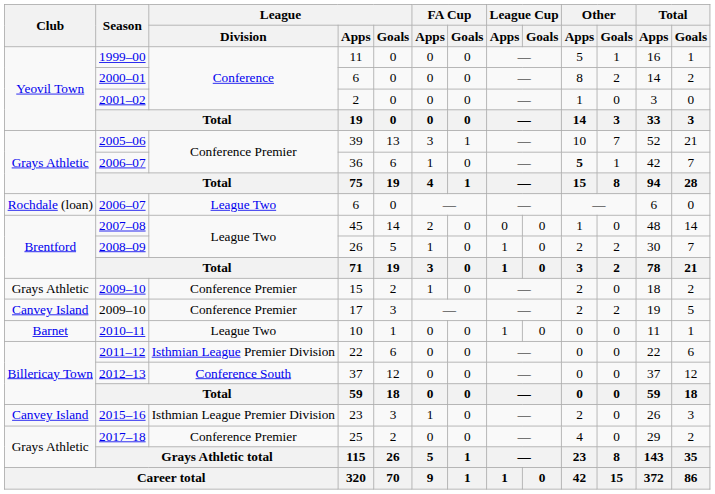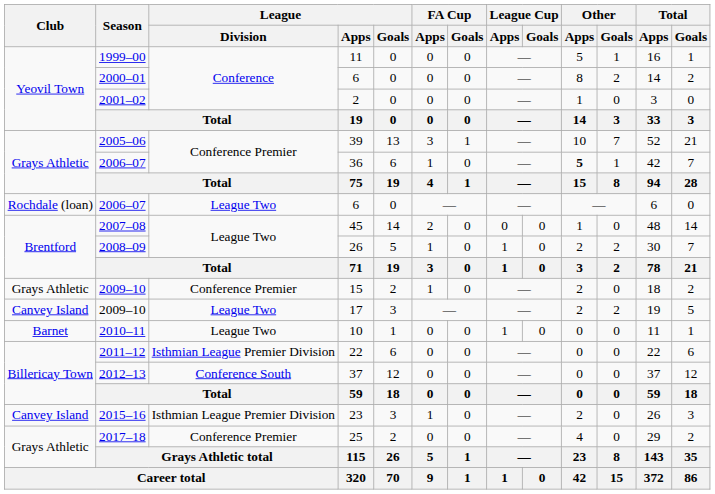 <table class="wikitable" style="text-align: center">
 <tr>
 <th rowspan="2">Club</th>
 <th rowspan="2">Season</th>
 <th colspan="3">League</th>
 <th colspan="2">FA Cup</th>
 <th colspan="2">League Cup</th>
 <th colspan="2">Other</th>
 <th colspan="2">Total</th>
 </tr>
 <tr>
 <th>Division</th>
 <th>Apps</th>
 <th>Goals</th>
 <th>Apps</th>
 <th>Goals</th>
 <th>Apps</th>
 <th>Goals</th>
 <th>Apps</th>
 <th>Goals</th>
 <th>Apps</th>
 <th>Goals</th>
 </tr>
 <tr>
 <td rowspan="4"><a href='#'>Yeovil Town</a></td>
 <td><a href='#'>1999–00</a></td>
 <td rowspan="3"><a href='#'>Conference</a></td>
 <td>11</td>
 <td>0</td>
 <td>0</td>
 <td>0</td>
 <td colspan="2">―</td>
 <td>5</td>
 <td>1</td>
 <td>16</td>
 <td>1</td>
 </tr>
 <tr>
 <td><a href='#'>2000–01</a></td>
 <td>6</td>
 <td>0</td>
 <td>0</td>
 <td>0</td>
 <td colspan="2">―</td>
 <td>8</td>
 <td>2</td>
 <td>14</td>
 <td>2</td>
 </tr>
 <tr>
 <td><a href='#'>2001–02</a></td>
 <td>2</td>
 <td>0</td>
 <td>0</td>
 <td>0</td>
 <td colspan="2">―</td>
 <td>1</td>
 <td>0</td>
 <td>3</td>
 <td>0</td>
 </tr>
 <tr>
 <th colspan="2">Total</th>
 <th>19</th>
 <th>0</th>
 <th>0</th>
 <th>0</th>
 <th colspan="2">―</th>
 <th>14</th>
 <th>3</th>
 <th>33</th>
 <th>3</th>
 </tr>
 <tr>
 <td rowspan="3"><a href='#'>Grays Athletic</a></td>
 <td><a href='#'>2005–06</a></td>
 <td rowspan="2">Conference Premier</td>
 <td>39</td>
 <td>13</td>
 <td>3</td>
 <td>1</td>
 <td colspan="2">―</td>
 <td>10</td>
 <td>7</td>
 <td>52</td>
 <td>21</td>
 </tr>
 <tr>
 <td><a href='#'>2006–07</a></td>
 <td>36</td>
 <td>6</td>
 <td>1</td>
 <td>0</td>
 <td colspan="2">―</td>
 <td><strong>5</strong></td>
 <td>1</td>
 <td>42</td>
 <td>7</td>
 </tr>
 <tr>
 <th colspan="2">Total</th>
 <th>75</th>
 <th>19</th>
 <th>4</th>
 <th>1</th>
 <th colspan="2">―</th>
 <th>15</th>
 <th>8</th>
 <th>94</th>
 <th>28</th>
 </tr>
 <tr>
 <td><a href='#'>Rochdale</a> (loan)</td>
 <td><a href='#'>2006–07</a></td>
 <td><a href='#'>League Two</a></td>
 <td>6</td>
 <td>0</td>
 <td colspan="2">―</td>
 <td colspan="2">―</td>
 <td colspan="2">―</td>
 <td>6</td>
 <td>0</td>
 </tr>
 <tr>
 <td rowspan="3"><a href='#'>Brentford</a></td>
 <td><a href='#'>2007–08</a></td>
 <td rowspan="2">League Two</td>
 <td>45</td>
 <td>14</td>
 <td>2</td>
 <td>0</td>
 <td>0</td>
 <td>0</td>
 <td>1</td>
 <td>0</td>
 <td>48</td>
 <td>14</td>
 </tr>
 <tr>
 <td><a href='#'>2008–09</a></td>
 <td>26</td>
 <td>5</td>
 <td>1</td>
 <td>0</td>
 <td>1</td>
 <td>0</td>
 <td>2</td>
 <td>2</td>
 <td>30</td>
 <td>7</td>
 </tr>
 <tr>
 <th colspan="2">Total</th>
 <th>71</th>
 <th>19</th>
 <th>3</th>
 <th>0</th>
 <th>1</th>
 <th>0</th>
 <th>3</th>
 <th>2</th>
 <th>78</th>
 <th>21</th>
 </tr>
 <tr>
 <td>Grays Athletic</td>
 <td><a href='#'>2009–10</a></td>
 <td>Conference Premier</td>
 <td>15</td>
 <td>2</td>
 <td>1</td>
 <td>0</td>
 <td colspan="2">―</td>
 <td>2</td>
 <td>0</td>
 <td>18</td>
 <td>2</td>
 </tr>
 <tr>
 <td><a href='#'>Canvey Island</a></td>
 <td>2009–10</td>
-<td>Conference Premier</td>
+<td><a href='#'>League Two</a></td>
 <td>17</td>
 <td>3</td>
 <td colspan="2">―</td>
 <td colspan="2">―</td>
 <td>2</td>
 <td>2</td>
 <td>19</td>
 <td>5</td>
 </tr>
 <tr>
 <td><a href='#'>Barnet</a></td>
 <td><a href='#'>2010–11</a></td>
 <td>League Two</td>
 <td>10</td>
 <td>1</td>
 <td>0</td>
 <td>0</td>
 <td>1</td>
 <td>0</td>
 <td>0</td>
 <td>0</td>
 <td>11</td>
 <td>1</td>
 </tr>
 <tr>
 <td rowspan="3"><a href='#'>Billericay Town</a></td>
 <td><a href='#'>2011–12</a></td>
 <td><a href='#'>Isthmian League</a> Premier Division</td>
 <td>22</td>
 <td>6</td>
 <td>0</td>
 <td>0</td>
 <td colspan="2">―</td>
 <td>0</td>
 <td>0</td>
 <td>22</td>
 <td>6</td>
 </tr>
 <tr>
 <td><a href='#'>2012–13</a></td>
 <td><a href='#'>Conference South</a></td>
 <td>37</td>
 <td>12</td>
 <td>0</td>
 <td>0</td>
 <td colspan="2">―</td>
 <td>0</td>
 <td>0</td>
 <td>37</td>
 <td>12</td>
 </tr>
 <tr>
 <th colspan="2">Total</th>
 <th>59</th>
 <th>18</th>
 <th>0</th>
 <th>0</th>
 <th colspan="2">―</th>
 <th>0</th>
 <th>0</th>
 <th>59</th>
 <th>18</th>
 </tr>
 <tr>
 <td><a href='#'>Canvey Island</a></td>
 <td><a href='#'>2015–16</a></td>
 <td>Isthmian League Premier Division</td>
 <td>23</td>
 <td>3</td>
 <td>1</td>
 <td>0</td>
 <td colspan="2">―</td>
 <td>2</td>
 <td>0</td>
 <td>26</td>
 <td>3</td>
 </tr>
 <tr>
 <td rowspan="2">Grays Athletic</td>
 <td><a href='#'>2017–18</a></td>
 <td>Conference Premier</td>
 <td>25</td>
 <td>2</td>
 <td>0</td>
 <td>0</td>
 <td colspan="2">―</td>
 <td>4</td>
 <td>0</td>
 <td>29</td>
 <td>2</td>
 </tr>
 <tr>
 <th colspan="2">Grays Athletic total</th>
 <th>115</th>
 <th>26</th>
 <th>5</th>
 <th>1</th>
 <th colspan="2">―</th>
 <th>23</th>
 <th>8</th>
 <th>143</th>
 <th>35</th>
 </tr>
 <tr>
 <th colspan="3">Career total</th>
 <th>320</th>
 <th>70</th>
 <th>9</th>
 <th>1</th>
 <th>1</th>
 <th>0</th>
 <th>42</th>
 <th>15</th>
 <th>372</th>
 <th>86</th>
 </tr>
 </table>
